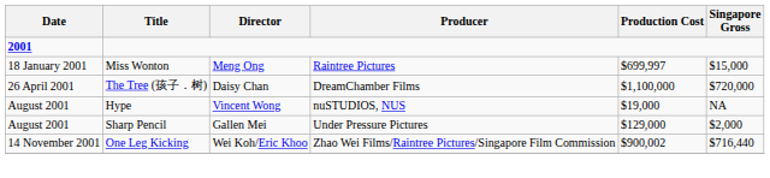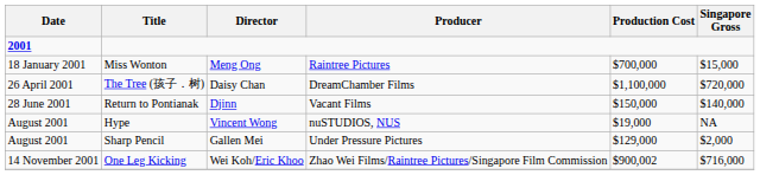 <table class="wikitable sortable">
 <tr>
 <th>Date</th>
 <th>Title</th>
 <th>Director</th>
 <th>Producer</th>
 <th>Production Cost</th>
 <th>Singapore<br> Gross</th>
 </tr>
 <tr>
 <td><strong><a href='#'>2001</a></strong></td>
 </tr>
 <tr>
 <td>18 January 2001</td>
 <td>Miss Wonton</td>
 <td><a href='#'>Meng Ong</a></td>
 <td><a href='#'>Raintree Pictures</a></td>
-<td>$699,997</td>
+<td>$700,000</td>
 <td>$15,000</td>
 </tr>
 <tr>
 <td>26 April 2001</td>
 <td><a href='#'>The Tree</a> (孩子．树)</td>
 <td>Daisy Chan</td>
 <td>DreamChamber Films</td>
 <td>$1,100,000</td>
 <td>$720,000</td>
+</tr>
+<tr>
+<td>28 June 2001</td>
+<td>Return to Pontianak</td>
+<td><a href='#'>Djinn</a></td>
+<td>Vacant Films</td>
+<td>$150,000</td>
+<td>$140,000</td>
 </tr>
 <tr>
 <td>August 2001</td>
 <td>Hype</td>
 <td><a href='#'>Vincent Wong</a></td>
 <td>nuSTUDIOS, <a href='#'>NUS</a></td>
 <td>$19,000</td>
 <td>NA</td>
 </tr>
 <tr>
 <td>August 2001</td>
 <td>Sharp Pencil</td>
 <td>Gallen Mei</td>
 <td>Under Pressure Pictures</td>
 <td>$129,000</td>
 <td>$2,000</td>
 </tr>
 <tr>
 <td>14 November 2001</td>
 <td><a href='#'>One Leg Kicking</a></td>
 <td>Wei Koh/<a href='#'>Eric Khoo</a></td>
 <td>Zhao Wei Films/<a href='#'>Raintree Pictures</a>/Singapore Film Commission</td>
 <td>$900,002</td>
-<td>$716,440</td>
+<td>$716,000</td>
 </tr>
 <tr>
 </tr>
 </table>
